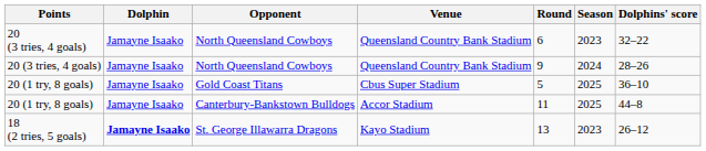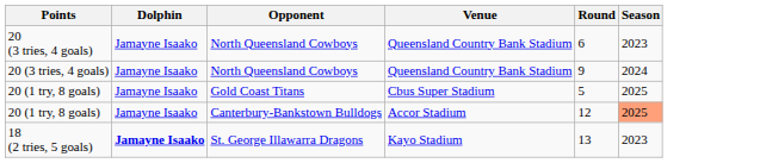 <table class="wikitable">
 <tr>
 <th>Points</th>
 <th>Dolphin</th>
 <th>Opponent</th>
 <th>Venue</th>
 <th>Round</th>
 <th>Season</th>
-<th>Dolphins' score</th>
 </tr>
 <tr>
 <td>20<br>(3 tries, 4 goals)</td>
 <td><a href='#'>Jamayne Isaako</a></td>
 <td><a href='#'>North Queensland Cowboys</a></td>
 <td><a href='#'>Queensland Country Bank Stadium</a></td>
 <td>6</td>
 <td>2023</td>
-<td>32–22</td>
 </tr>
 <tr>
 <td>20 (3 tries, 4 goals)</td>
 <td><a href='#'>Jamayne Isaako</a></td>
 <td><a href='#'>North Queensland Cowboys</a></td>
 <td><a href='#'>Queensland Country Bank Stadium</a></td>
 <td>9</td>
 <td>2024</td>
-<td>28–26</td>
 </tr>
 <tr>
 <td>20 (1 try, 8 goals)</td>
 <td><a href='#'>Jamayne Isaako</a></td>
 <td><a href='#'>Gold Coast Titans</a></td>
 <td><a href='#'>Cbus Super Stadium</a></td>
 <td>5</td>
 <td>2025</td>
-<td>36–10</td>
 </tr>
 <tr>
 <td>20 (1 try, 8 goals)</td>
 <td><a href='#'>Jamayne Isaako</a></td>
 <td><a href='#'>Canterbury-Bankstown Bulldogs</a></td>
 <td><a href='#'>Accor Stadium</a></td>
-<td>11</td>
-<td>2025</td>
-<td>44–8</td>
+<td>12</td>
+<td style="background: lightsalmon;">2025</td>
 </tr>
 <tr>
 <td>18<br>(2 tries, 5 goals)</td>
 <td><strong><a href='#'>Jamayne Isaako</a></strong></td>
 <td><a href='#'>St. George Illawarra Dragons</a></td>
 <td><a href='#'>Kayo Stadium</a></td>
 <td>13</td>
 <td>2023</td>
-<td>26–12</td>
 </tr>
 </table>
